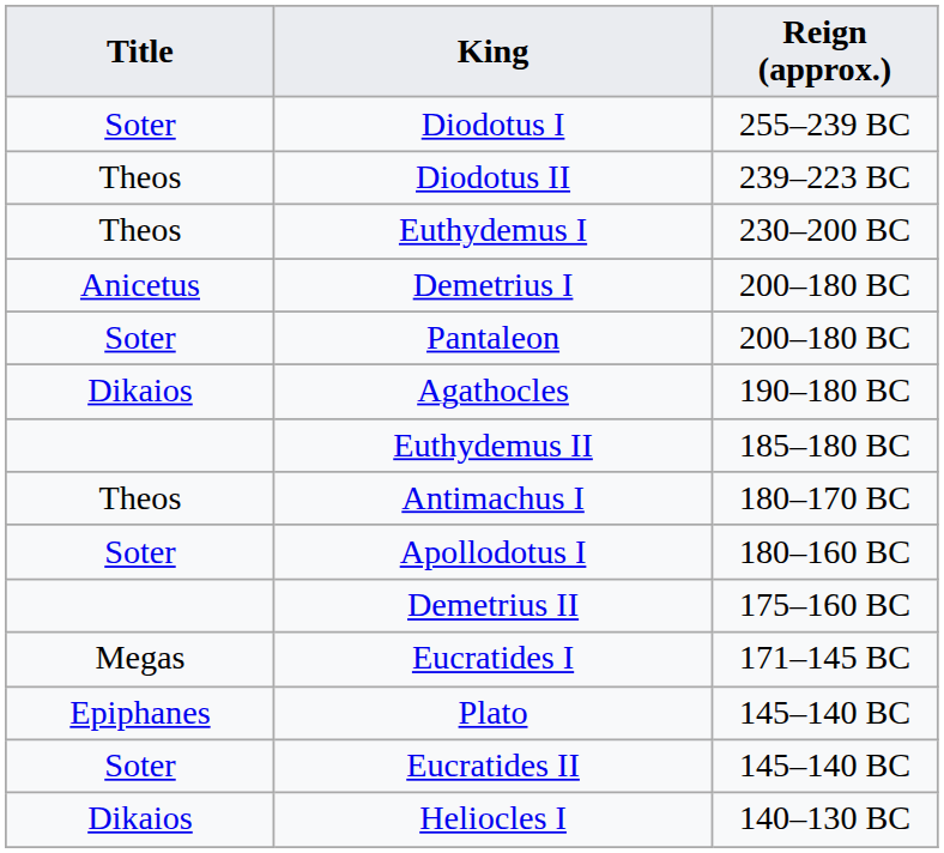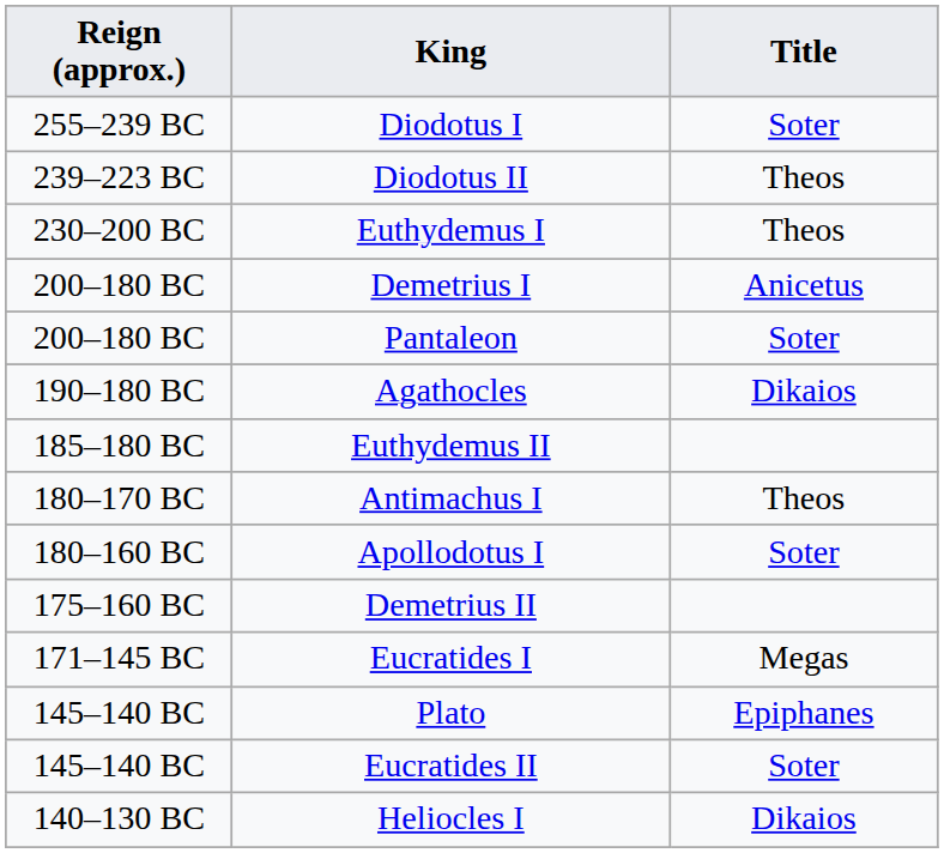 <table class=wikitable style="text-align: center; border: none; background: #F8F9FA;">
 <tr>
+<th style="background: #EAECF0;">Reign (approx.)</th>
+<th style="background: #EAECF0;">King</th>
 <th style="background: #EAECF0;">Title</th>
-<th style="background: #EAECF0;">King</th>
-<th style="background: #EAECF0;">Reign (approx.)</th>
 </tr>
 <tr>
+<td style="width: 100px;">255–239 BC</td>
+<td style="width: 200px;"><a href='#'>Diodotus I</a></td>
 <td style="width: 120px;"><a href='#'>Soter</a></td>
-<td style="width: 200px;"><a href='#'>Diodotus I</a></td>
-<td style="width: 100px;">255–239 BC</td>
 </tr>
 <tr>
+<td>239–223 BC</td>
+<td><a href='#'>Diodotus II</a></td>
 <td>Theos</td>
-<td><a href='#'>Diodotus II</a></td>
-<td>239–223 BC</td>
 </tr>
 <tr>
+<td>230–200 BC</td>
+<td><a href='#'>Euthydemus I</a></td>
 <td>Theos</td>
-<td><a href='#'>Euthydemus I</a></td>
-<td>230–200 BC</td>
 </tr>
 <tr>
+<td>200–180 BC</td>
+<td><a href='#'>Demetrius I</a></td>
 <td><a href='#'>Anicetus</a></td>
-<td><a href='#'>Demetrius I</a></td>
-<td>200–180 BC</td>
 </tr>
 <tr>
+<td>200–180 BC</td>
+<td><a href='#'>Pantaleon</a></td>
 <td><a href='#'>Soter</a></td>
-<td><a href='#'>Pantaleon</a></td>
-<td>200–180 BC</td>
 </tr>
 <tr>
+<td>190–180 BC</td>
+<td><a href='#'>Agathocles</a></td>
 <td><a href='#'>Dikaios</a></td>
-<td><a href='#'>Agathocles</a></td>
-<td>190–180 BC</td>
 </tr>
 <tr>
+<td>185–180 BC</td>
+<td><a href='#'>Euthydemus II</a></td>
 <td></td>
-<td><a href='#'>Euthydemus II</a></td>
-<td>185–180 BC</td>
 </tr>
 <tr>
+<td>180–170 BC</td>
+<td><a href='#'>Antimachus I</a></td>
 <td>Theos</td>
-<td><a href='#'>Antimachus I</a></td>
-<td>180–170 BC</td>
 </tr>
 <tr>
+<td>180–160 BC</td>
+<td><a href='#'>Apollodotus I</a></td>
 <td><a href='#'>Soter</a></td>
-<td><a href='#'>Apollodotus I</a></td>
-<td>180–160 BC</td>
 </tr>
 <tr>
+<td>175–160 BC</td>
+<td><a href='#'>Demetrius II</a></td>
 <td></td>
-<td><a href='#'>Demetrius II</a></td>
-<td>175–160 BC</td>
 </tr>
 <tr>
+<td>171–145 BC</td>
+<td><a href='#'>Eucratides I</a></td>
 <td>Megas</td>
-<td><a href='#'>Eucratides I</a></td>
-<td>171–145 BC</td>
 </tr>
 <tr>
+<td>145–140 BC</td>
+<td><a href='#'>Plato</a></td>
 <td><a href='#'>Epiphanes</a></td>
-<td><a href='#'>Plato</a></td>
-<td>145–140 BC</td>
 </tr>
 <tr>
+<td>145–140 BC</td>
+<td><a href='#'>Eucratides II</a></td>
 <td><a href='#'>Soter</a></td>
-<td><a href='#'>Eucratides II</a></td>
-<td>145–140 BC</td>
 </tr>
 <tr>
+<td>140–130 BC</td>
+<td><a href='#'>Heliocles I</a></td>
 <td><a href='#'>Dikaios</a></td>
-<td><a href='#'>Heliocles I</a></td>
-<td>140–130 BC</td>
 </tr>
 </table>
